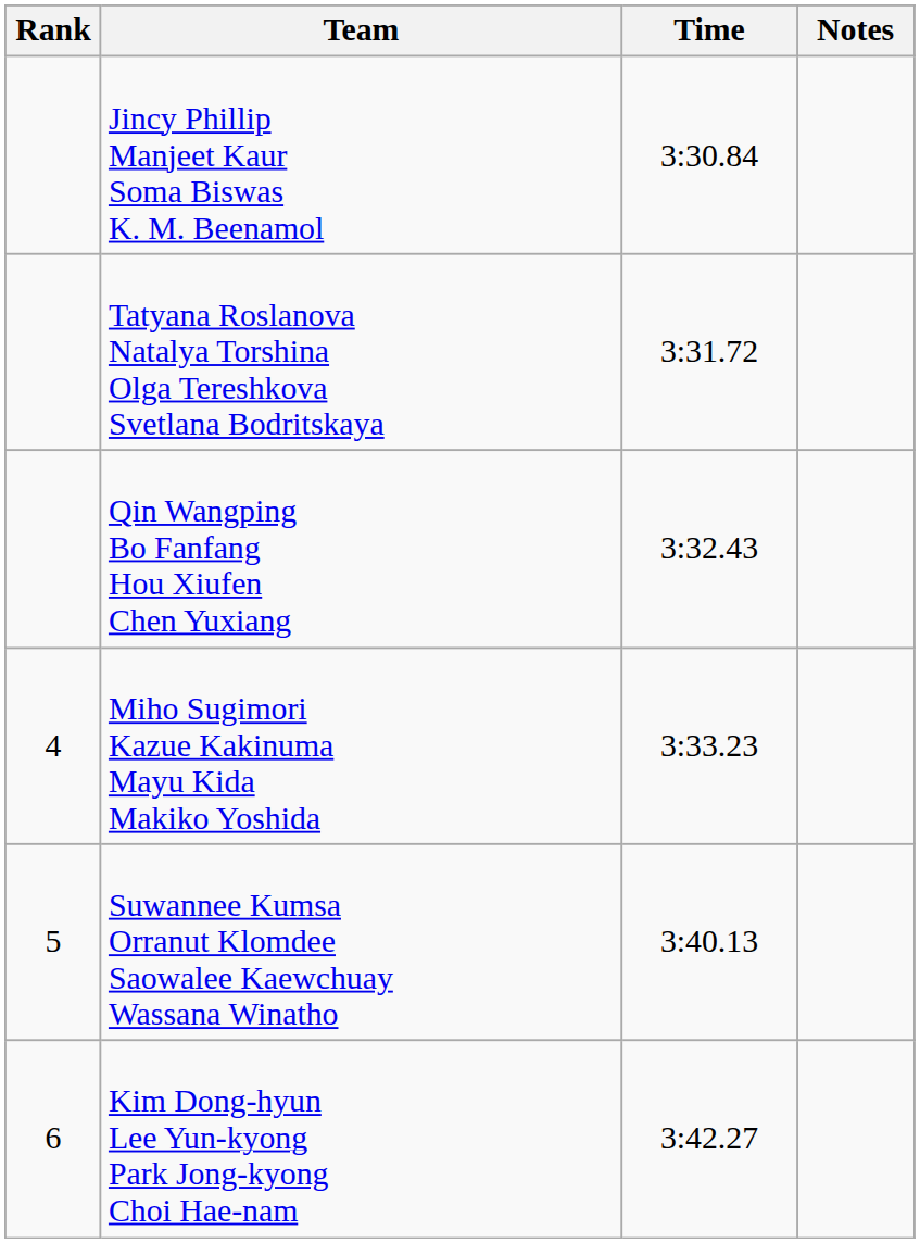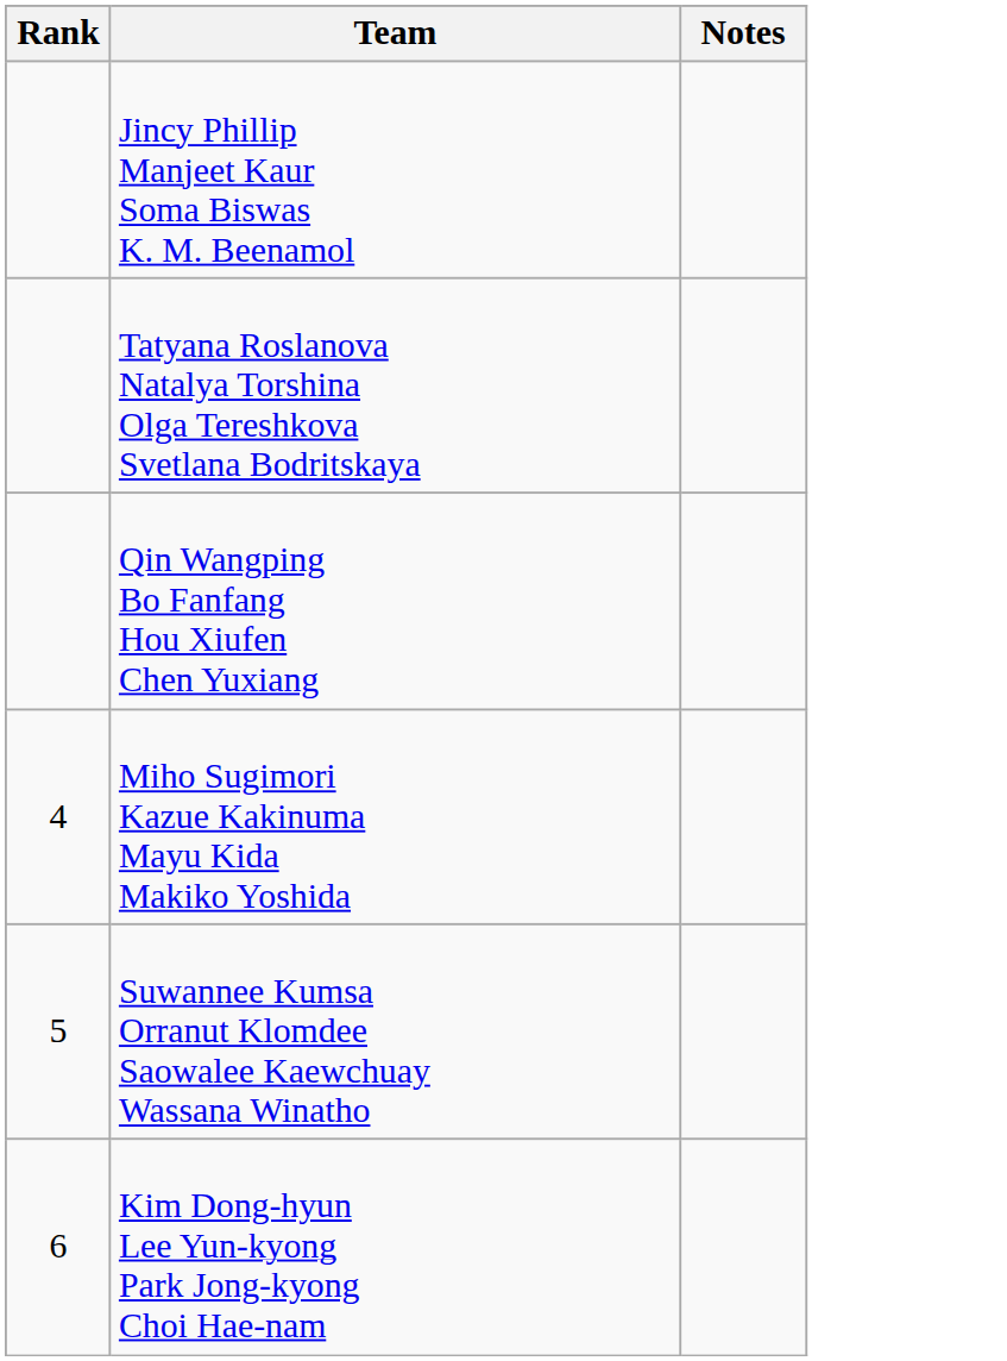 <table class="wikitable" style="text-align:center">
 <tr>
 <th width=40>Rank</th>
 <th width=250>Team</th>
-<th width=80>Time</th>
 <th width=50>Notes</th>
 </tr>
 <tr>
 <td></td>
 <td align=left><br><a href='#'>Jincy Phillip</a><br><a href='#'>Manjeet Kaur</a><br><a href='#'>Soma Biswas</a><br><a href='#'>K. M. Beenamol</a></td>
-<td>3:30.84</td>
 <td></td>
 </tr>
 <tr>
 <td></td>
 <td align=left><br><a href='#'>Tatyana Roslanova</a><br><a href='#'>Natalya Torshina</a><br><a href='#'>Olga Tereshkova</a><br><a href='#'>Svetlana Bodritskaya</a></td>
-<td>3:31.72</td>
 <td></td>
 </tr>
 <tr>
 <td></td>
 <td align=left><br><a href='#'>Qin Wangping</a><br><a href='#'>Bo Fanfang</a><br><a href='#'>Hou Xiufen</a><br><a href='#'>Chen Yuxiang</a></td>
-<td>3:32.43</td>
 <td></td>
 </tr>
 <tr>
 <td>4</td>
 <td align=left><br><a href='#'>Miho Sugimori</a><br><a href='#'>Kazue Kakinuma</a><br><a href='#'>Mayu Kida</a><br><a href='#'>Makiko Yoshida</a></td>
-<td>3:33.23</td>
 <td></td>
 </tr>
 <tr>
 <td>5</td>
 <td align=left><br><a href='#'>Suwannee Kumsa</a><br><a href='#'>Orranut Klomdee</a><br><a href='#'>Saowalee Kaewchuay</a><br><a href='#'>Wassana Winatho</a></td>
-<td>3:40.13</td>
 <td></td>
 </tr>
 <tr>
 <td>6</td>
 <td align=left><br><a href='#'>Kim Dong-hyun</a><br><a href='#'>Lee Yun-kyong</a><br><a href='#'>Park Jong-kyong</a><br><a href='#'>Choi Hae-nam</a></td>
-<td>3:42.27</td>
 <td></td>
 </tr>
 </table>
